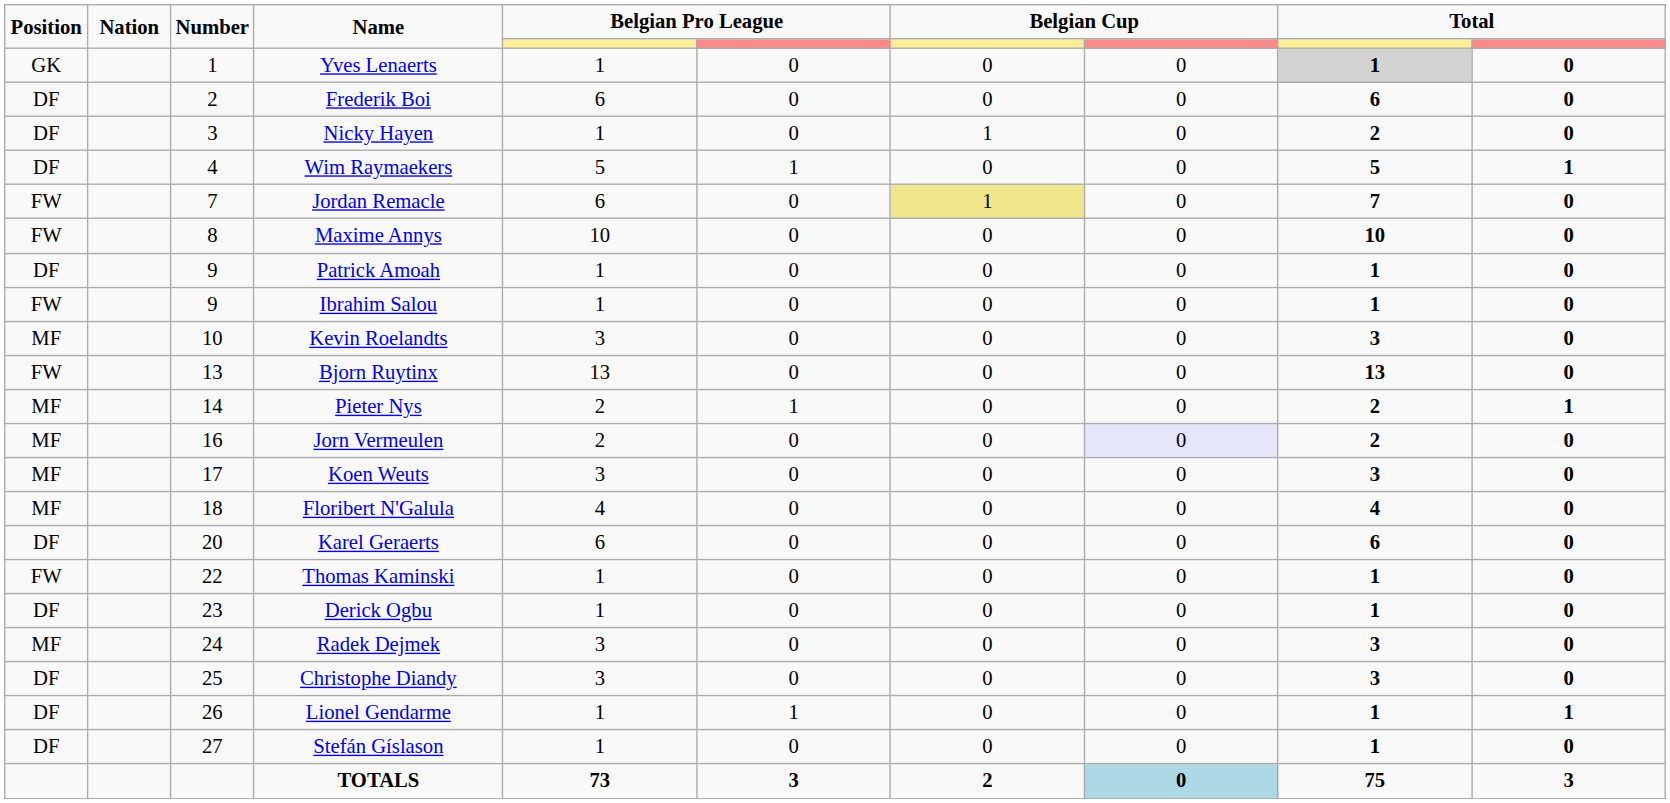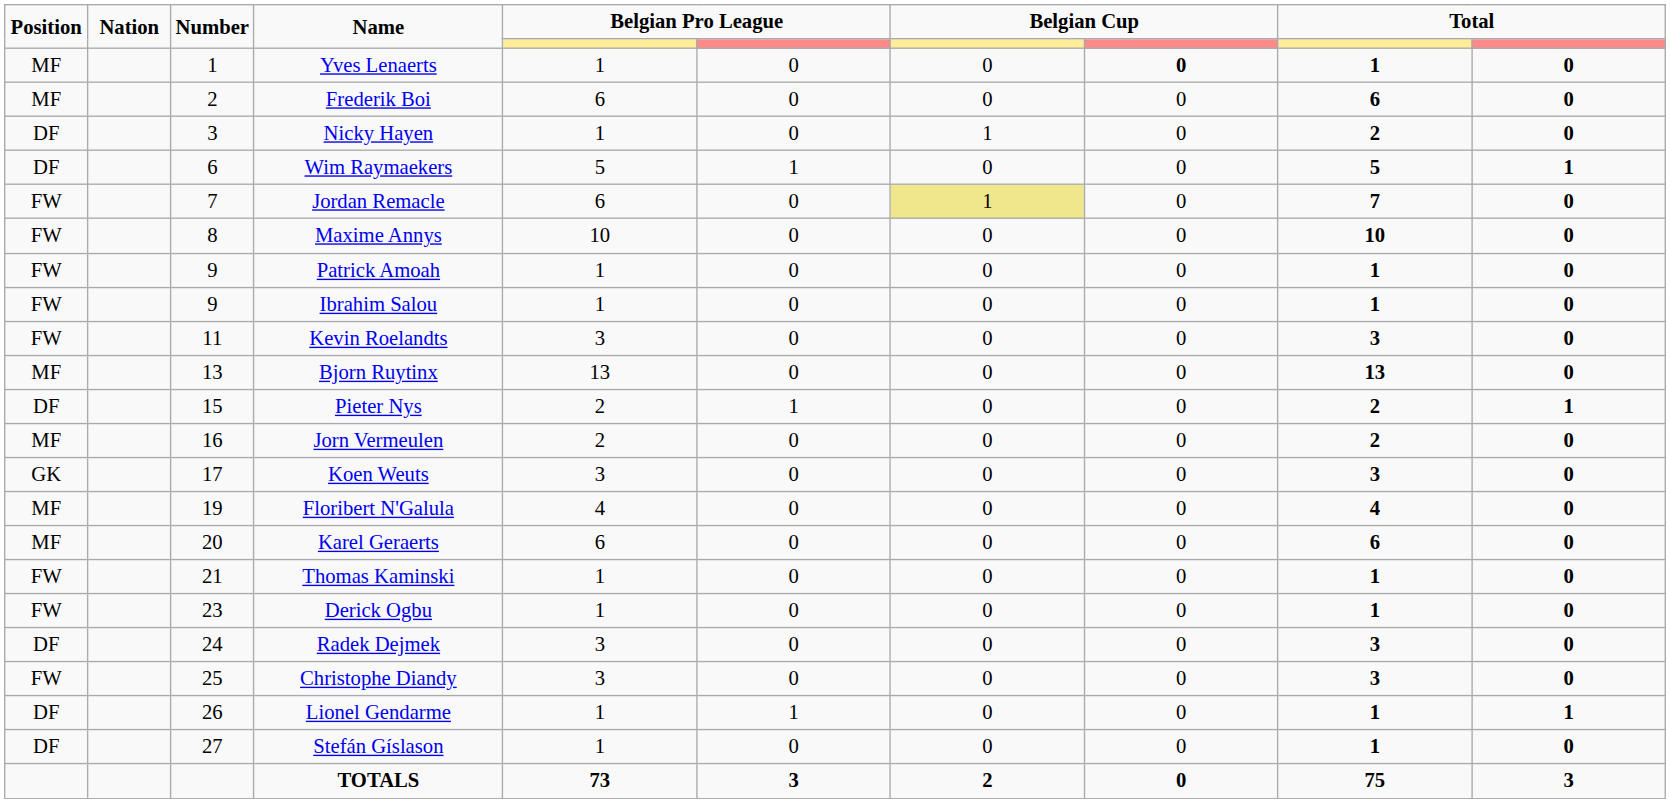 <table class="wikitable sortable" style="font-size: 95%; text-align: center;">
 <tr>
 <td rowspan="2" width="5%" align="center"><strong>Position</strong></td>
 <td rowspan="2" width="5%" align="center"><strong>Nation</strong></td>
 <td rowspan="2" width="5%" align="center"><strong>Number</strong></td>
 <td rowspan="2" width="15%" align="center"><strong>Name</strong></td>
 <td colspan="2" align="center"><strong>Belgian Pro League</strong></td>
 <td colspan="2" align="center"><strong>Belgian Cup</strong></td>
 <td colspan="2" align="center"><strong>Total</strong></td>
 </tr>
 <tr>
 <th width=60 style="background: #FFEE99"></th>
 <th width=60 style="background: #FF8888"></th>
 <th width=60 style="background: #FFEE99"></th>
 <th width=60 style="background: #FF8888"></th>
 <th width=60 style="background: #FFEE99"></th>
 <th width=60 style="background: #FF8888"></th>
 </tr>
 <tr>
-<td>GK</td>
+<td>MF</td>
 <td></td>
 <td>1</td>
 <td><a href='#'>Yves Lenaerts</a></td>
 <td>1</td>
 <td>0</td>
 <td>0</td>
-<td>0</td>
-<td style="background: lightgrey;"><strong>1</strong></td>
+<td><strong>0</strong></td>
+<td><strong>1</strong></td>
 <td><strong>0</strong></td>
 </tr>
 <tr>
-<td>DF</td>
+<td>MF</td>
 <td></td>
 <td>2</td>
 <td><a href='#'>Frederik Boi</a></td>
 <td>6</td>
 <td>0</td>
 <td>0</td>
 <td>0</td>
 <td><strong>6</strong></td>
 <td><strong>0</strong></td>
 </tr>
 <tr>
 <td>DF</td>
 <td></td>
 <td>3</td>
 <td><a href='#'>Nicky Hayen</a></td>
 <td>1</td>
 <td>0</td>
 <td>1</td>
 <td>0</td>
 <td><strong>2</strong></td>
 <td><strong>0</strong></td>
 </tr>
 <tr>
 <td>DF</td>
 <td></td>
-<td>4</td>
+<td>6</td>
 <td><a href='#'>Wim Raymaekers</a></td>
 <td>5</td>
 <td>1</td>
 <td>0</td>
 <td>0</td>
 <td><strong>5</strong></td>
 <td><strong>1</strong></td>
 </tr>
 <tr>
 <td>FW</td>
 <td></td>
 <td>7</td>
 <td><a href='#'>Jordan Remacle</a></td>
 <td>6</td>
 <td>0</td>
 <td style="background: khaki;">1</td>
 <td>0</td>
 <td><strong>7</strong></td>
 <td><strong>0</strong></td>
 </tr>
 <tr>
 <td>FW</td>
 <td></td>
 <td>8</td>
 <td><a href='#'>Maxime Annys</a></td>
 <td>10</td>
 <td>0</td>
 <td>0</td>
 <td>0</td>
 <td><strong>10</strong></td>
 <td><strong>0</strong></td>
 </tr>
 <tr>
-<td>DF</td>
+<td>FW</td>
 <td></td>
 <td>9</td>
 <td><a href='#'>Patrick Amoah</a></td>
 <td>1</td>
 <td>0</td>
 <td>0</td>
 <td>0</td>
 <td><strong>1</strong></td>
 <td><strong>0</strong></td>
 </tr>
 <tr>
 <td>FW</td>
 <td></td>
 <td>9</td>
 <td><a href='#'>Ibrahim Salou</a></td>
 <td>1</td>
 <td>0</td>
 <td>0</td>
 <td>0</td>
 <td><strong>1</strong></td>
 <td><strong>0</strong></td>
 </tr>
 <tr>
-<td>MF</td>
+<td>FW</td>
 <td></td>
-<td>10</td>
+<td>11</td>
 <td><a href='#'>Kevin Roelandts</a></td>
 <td>3</td>
 <td>0</td>
 <td>0</td>
 <td>0</td>
 <td><strong>3</strong></td>
 <td><strong>0</strong></td>
 </tr>
 <tr>
-<td>FW</td>
+<td>MF</td>
 <td></td>
 <td>13</td>
 <td><a href='#'>Bjorn Ruytinx</a></td>
 <td>13</td>
 <td>0</td>
 <td>0</td>
 <td>0</td>
 <td><strong>13</strong></td>
 <td><strong>0</strong></td>
 </tr>
 <tr>
-<td>MF</td>
+<td>DF</td>
 <td></td>
-<td>14</td>
+<td>15</td>
 <td><a href='#'>Pieter Nys</a></td>
 <td>2</td>
 <td>1</td>
 <td>0</td>
 <td>0</td>
 <td><strong>2</strong></td>
 <td><strong>1</strong></td>
 </tr>
 <tr>
 <td>MF</td>
 <td></td>
 <td>16</td>
 <td><a href='#'>Jorn Vermeulen</a></td>
 <td>2</td>
 <td>0</td>
 <td>0</td>
-<td style="background: lavender;">0</td>
+<td>0</td>
 <td><strong>2</strong></td>
 <td><strong>0</strong></td>
 </tr>
 <tr>
-<td>MF</td>
+<td>GK</td>
 <td></td>
 <td>17</td>
 <td><a href='#'>Koen Weuts</a></td>
 <td>3</td>
 <td>0</td>
 <td>0</td>
 <td>0</td>
 <td><strong>3</strong></td>
 <td><strong>0</strong></td>
 </tr>
 <tr>
 <td>MF</td>
 <td></td>
-<td>18</td>
+<td>19</td>
 <td><a href='#'>Floribert N'Galula</a></td>
 <td>4</td>
 <td>0</td>
 <td>0</td>
 <td>0</td>
 <td><strong>4</strong></td>
 <td><strong>0</strong></td>
 </tr>
 <tr>
-<td>DF</td>
+<td>MF</td>
 <td></td>
 <td>20</td>
 <td><a href='#'>Karel Geraerts</a></td>
 <td>6</td>
 <td>0</td>
 <td>0</td>
 <td>0</td>
 <td><strong>6</strong></td>
 <td><strong>0</strong></td>
 </tr>
 <tr>
 <td>FW</td>
 <td></td>
-<td>22</td>
+<td>21</td>
 <td><a href='#'>Thomas Kaminski</a></td>
 <td>1</td>
 <td>0</td>
 <td>0</td>
 <td>0</td>
 <td><strong>1</strong></td>
 <td><strong>0</strong></td>
 </tr>
 <tr>
-<td>DF</td>
+<td>FW</td>
 <td></td>
 <td>23</td>
 <td><a href='#'>Derick Ogbu</a></td>
 <td>1</td>
 <td>0</td>
 <td>0</td>
 <td>0</td>
 <td><strong>1</strong></td>
 <td><strong>0</strong></td>
 </tr>
 <tr>
-<td>MF</td>
+<td>DF</td>
 <td></td>
 <td>24</td>
 <td><a href='#'>Radek Dejmek</a></td>
 <td>3</td>
 <td>0</td>
 <td>0</td>
 <td>0</td>
 <td><strong>3</strong></td>
 <td><strong>0</strong></td>
 </tr>
 <tr>
-<td>DF</td>
+<td>FW</td>
 <td></td>
 <td>25</td>
 <td><a href='#'>Christophe Diandy</a></td>
 <td>3</td>
 <td>0</td>
 <td>0</td>
 <td>0</td>
 <td><strong>3</strong></td>
 <td><strong>0</strong></td>
 </tr>
 <tr>
 <td>DF</td>
 <td></td>
 <td>26</td>
 <td><a href='#'>Lionel Gendarme</a></td>
 <td>1</td>
 <td>1</td>
 <td>0</td>
 <td>0</td>
 <td><strong>1</strong></td>
 <td><strong>1</strong></td>
 </tr>
 <tr>
 <td>DF</td>
 <td></td>
 <td>27</td>
 <td><a href='#'>Stefán Gíslason</a></td>
 <td>1</td>
 <td>0</td>
 <td>0</td>
 <td>0</td>
 <td><strong>1</strong></td>
 <td><strong>0</strong></td>
 </tr>
 <tr>
 <td></td>
 <td></td>
 <td></td>
 <td><strong>TOTALS</strong></td>
 <td><strong>73</strong></td>
 <td><strong>3</strong></td>
 <td><strong>2</strong></td>
-<td style="background: lightblue;"><strong>0</strong></td>
+<td><strong>0</strong></td>
 <td><strong>75</strong></td>
 <td><strong>3</strong></td>
 </tr>
 <tr>
 </tr>
 </table>
